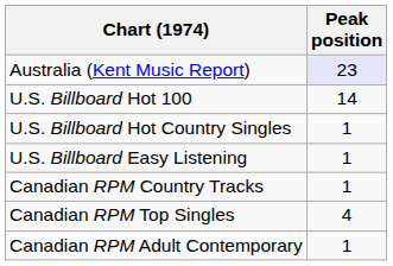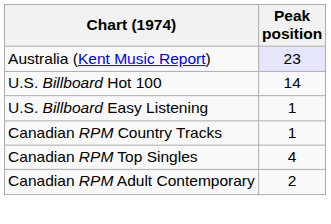 <table class="wikitable sortable">
 <tr>
 <th>Chart (1974)</th>
 <th>Peak<br>position</th>
 </tr>
 <tr>
 <td>Australia (<a href='#'>Kent Music Report</a>)</td>
 <td style="background: lavender; text-align:center;">23</td>
 </tr>
 <tr>
 <td>U.S. <em>Billboard</em> Hot 100</td>
 <td align="center">14</td>
-</tr>
-<tr>
-<td>U.S. <em>Billboard</em> Hot Country Singles</td>
-<td align="center">1</td>
 </tr>
 <tr>
 <td>U.S. <em>Billboard</em> Easy Listening</td>
 <td align="center">1</td>
 </tr>
 <tr>
 <td>Canadian <em>RPM</em> Country Tracks</td>
 <td align="center">1</td>
 </tr>
 <tr>
 <td>Canadian <em>RPM</em> Top Singles</td>
 <td align="center">4</td>
 </tr>
 <tr>
 <td>Canadian <em>RPM</em> Adult Contemporary</td>
-<td align="center">1</td>
+<td align="center">2</td>
 </tr>
 </table>
